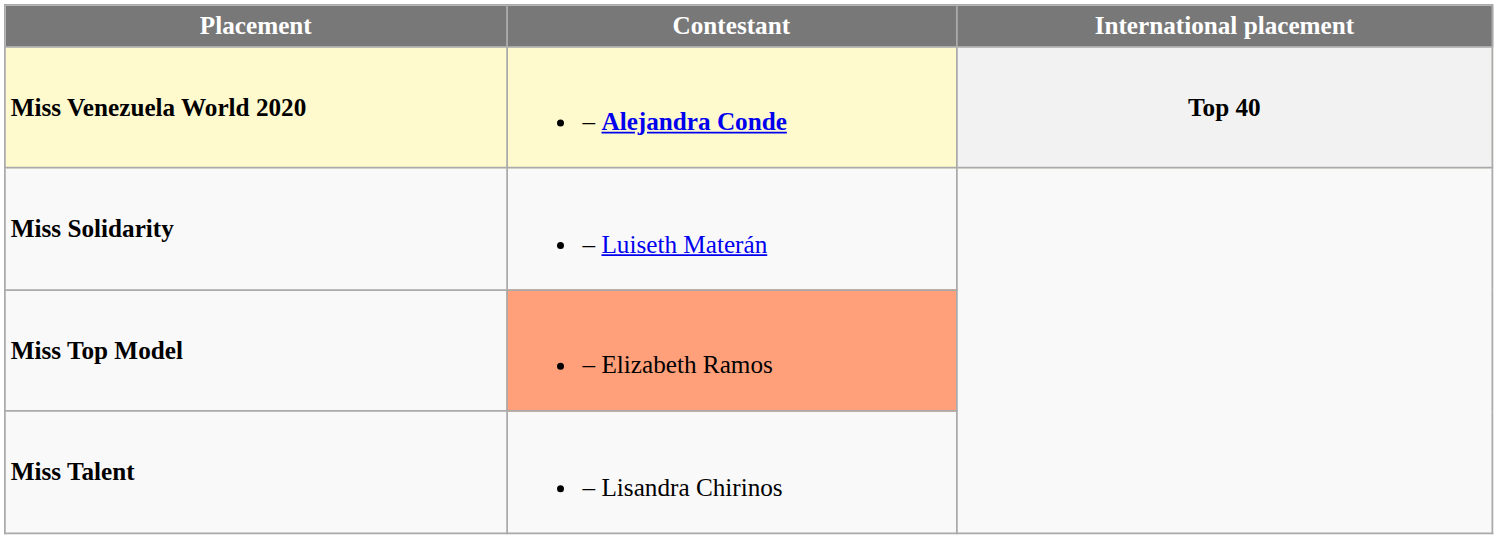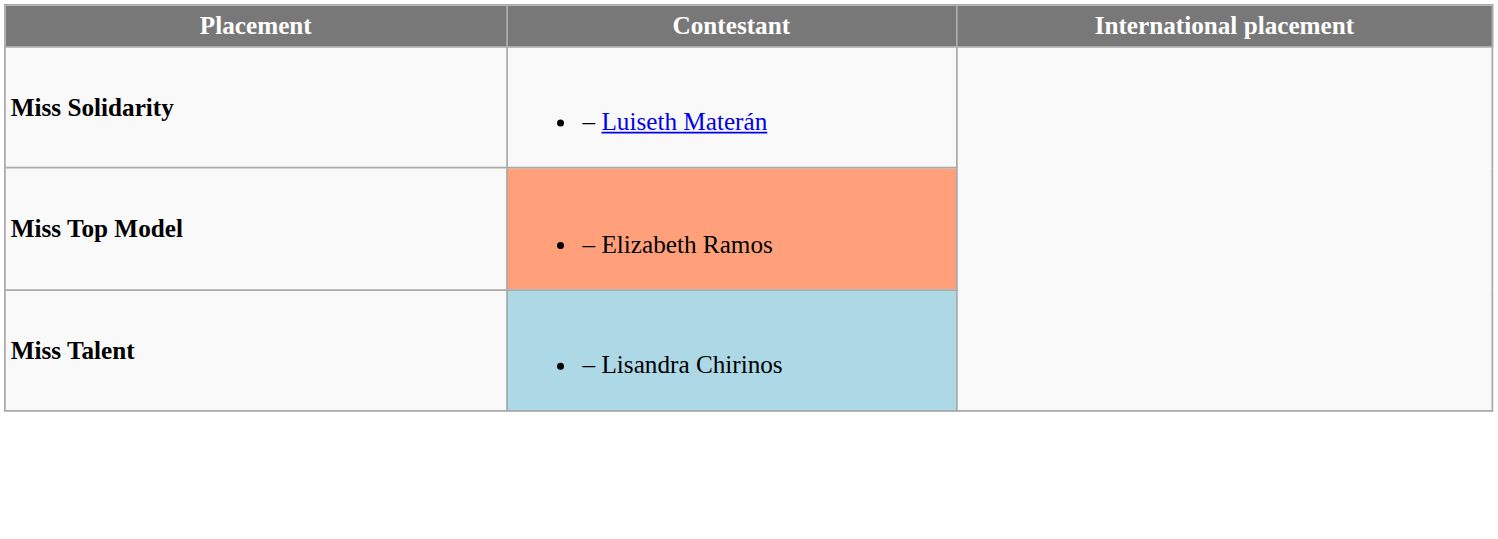 <table class="wikitable sortable" style="font-size: 90%;">
 <tr>
 <th width="280" style="background-color:#787878;color:#FFFFFF;">Placement</th>
 <th width="250" style="background-color:#787878;color:#FFFFFF;">Contestant</th>
 <th width="300" style="background-color:#787878;color:#FFFFFF;">International placement</th>
-</tr>
-<tr style="background:#FFFACD;">
-<td><strong>Miss Venezuela World 2020</strong></td>
-<td><br><ul><li><strong></strong> – <strong><a href='#'>Alejandra Conde</a></strong></li></ul></td>
-<th>Top 40</th>
 </tr>
 <tr>
 <td><strong>Miss Solidarity</strong></td>
 <td><br><ul><li><strong></strong> – <a href='#'>Luiseth Materán</a></li></ul></td>
 </tr>
 <tr>
 <td><strong>Miss Top Model</strong></td>
 <td style="background: lightsalmon;"><br><ul><li><strong></strong> – Elizabeth Ramos</li></ul></td>
 </tr>
 <tr>
 <td><strong>Miss Talent</strong></td>
-<td><br><ul><li><strong></strong> – Lisandra Chirinos</li></ul></td>
+<td style="background: lightblue;"><br><ul><li><strong></strong> – Lisandra Chirinos</li></ul></td>
 </tr>
 </table>
